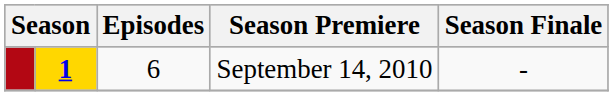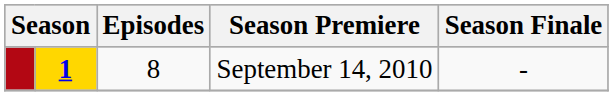 <table class="wikitable">
 <tr>
 <th colspan="2">Season</th>
 <th>Episodes</th>
 <th>Season Premiere</th>
 <th>Season Finale</th>
 </tr>
 <tr>
 <td bgcolor=#B30713 height="5px"></td>
 <td align="center" style="background: gold;"><strong><a href='#'>1</a></strong></td>
-<td align="center">6</td>
+<td align="center">8</td>
 <td align="center">September 14, 2010</td>
 <td align="center">-</td>
 </tr>
 <tr>
 </tr>
 </table>
